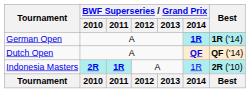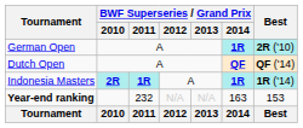 <table style='font-size: 90%; text-align:center;' class='wikitable'>
 <tr>
 <th rowspan="2">Tournament</th>
 <th colspan="5"><a href='#'>BWF Superseries</a> / <a href='#'>Grand Prix</a></th>
 <th rowspan="2">Best</th>
 </tr>
 <tr>
 <th>2010</th>
 <th>2011</th>
 <th>2012</th>
 <th>2013</th>
 <th>2014</th>
 </tr>
 <tr>
 <td align=left><a href='#'>German Open</a></td>
 <td colspan="4">A</td>
 <td bgcolor=AFEEEE><strong><a href='#'>1R</a></strong></td>
-<td bgcolor=AFEEEE><strong>1R</strong> ('14)</td>
+<td bgcolor=AFEEEE><strong>2R</strong> ('10)</td>
 </tr>
 <tr>
 <td align=left><a href='#'>Dutch Open</a></td>
 <td colspan="4">A</td>
 <td bgcolor=FFEBCD><strong><a href='#'>QF</a></strong></td>
 <td bgcolor=FFEBCD><strong>QF</strong> ('14)</td>
 </tr>
 <tr>
 <td align=left><a href='#'>Indonesia Masters</a></td>
 <td bgcolor=AFEEEE><strong><a href='#'>2R</a></strong></td>
 <td bgcolor=AFEEEE><strong><a href='#'>1R</a></strong></td>
 <td colspan="2">A</td>
-<td bgcolor=AFEEEE><a href='#'>1R</a></td>
-<td bgcolor=AFEEEE><strong>2R</strong> ('10)</td>
+<td bgcolor=AFEEEE><strong><a href='#'>1R</a></strong></td>
+<td bgcolor=AFEEEE><strong>1R</strong> ('14)</td>
+</tr>
+<tr>
+<td align=left><strong>Year-end ranking</strong></td>
+<td></td>
+<td>232</td>
+<td style=color:#ccc>N/A</td>
+<td style=color:#ccc>N/A</td>
+<td>163</td>
+<td>153</td>
 </tr>
 <tr>
 <th>Tournament</th>
 <th>2010</th>
 <th>2011</th>
 <th>2012</th>
 <th>2013</th>
 <th>2014</th>
 <th>Best</th>
 </tr>
 </table>
